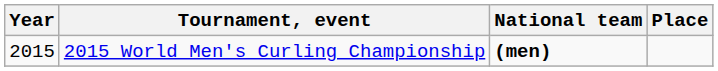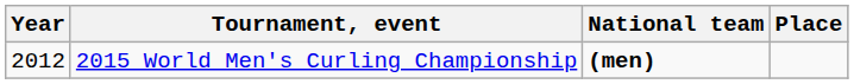 <table class="wikitable">
 <tr>
 <th scope="col">Year</th>
 <th scope="col">Tournament, event</th>
 <th scope="col">National team</th>
 <th scope="col">Place</th>
 </tr>
 <tr>
-<td>2015</td>
+<td>2012</td>
 <td><a href='#'>2015 World Men's Curling Championship</a></td>
 <td><strong> (men)</strong></td>
 <td></td>
 </tr>
 </table>
